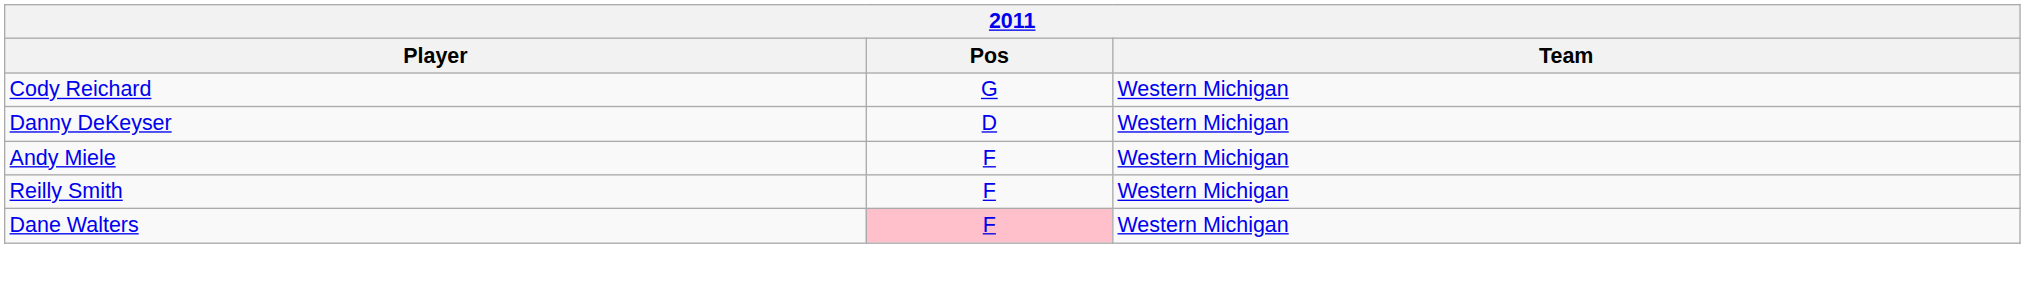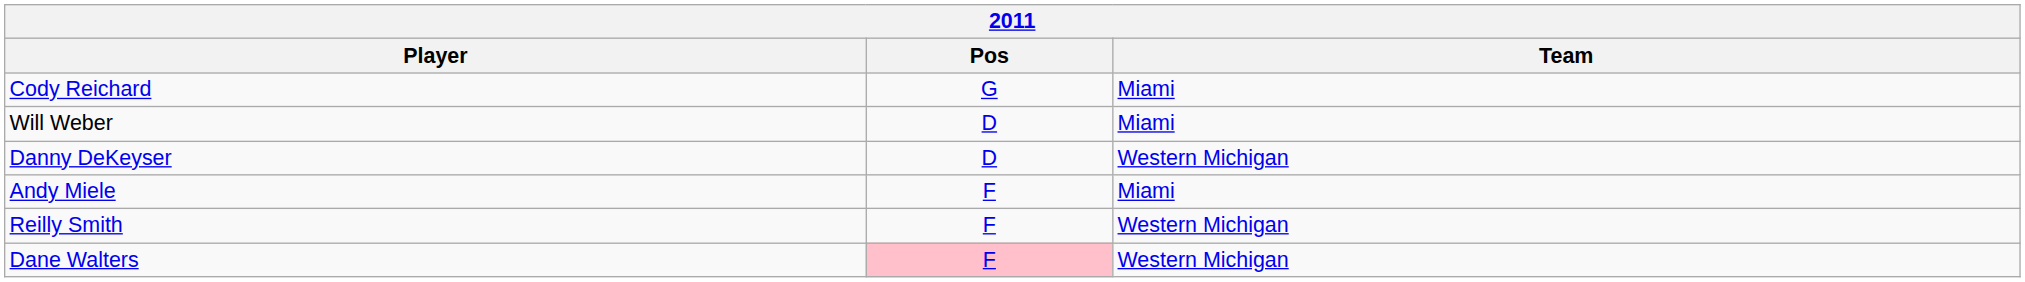 <table class="wikitable" width=95%>
 <tr>
 <th colspan=3><a href='#'>2011</a></th>
 </tr>
 <tr>
 <th>Player</th>
 <th>Pos</th>
 <th>Team</th>
 </tr>
 <tr>
 <td><a href='#'>Cody Reichard</a></td>
 <td style="text-align:center;"><a href='#'>G</a></td>
-<td><a href='#'>Western Michigan</a></td>
+<td><a href='#'>Miami</a></td>
+</tr>
+<tr>
+<td>Will Weber</td>
+<td style="text-align:center;"><a href='#'>D</a></td>
+<td><a href='#'>Miami</a></td>
 </tr>
 <tr>
 <td><a href='#'>Danny DeKeyser</a></td>
 <td style="text-align:center;"><a href='#'>D</a></td>
 <td><a href='#'>Western Michigan</a></td>
 </tr>
 <tr>
 <td><a href='#'>Andy Miele</a></td>
 <td style="text-align:center;"><a href='#'>F</a></td>
-<td><a href='#'>Western Michigan</a></td>
+<td><a href='#'>Miami</a></td>
 </tr>
 <tr>
 <td><a href='#'>Reilly Smith</a></td>
 <td style="text-align:center;"><a href='#'>F</a></td>
 <td><a href='#'>Western Michigan</a></td>
 </tr>
 <tr>
 <td><a href='#'>Dane Walters</a></td>
 <td style="background: pink; text-align:center;"><a href='#'>F</a></td>
 <td><a href='#'>Western Michigan</a></td>
 </tr>
 </table>
